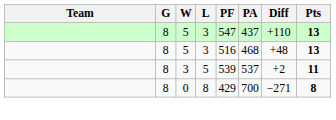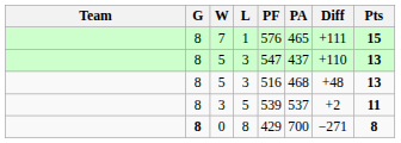 <table class="wikitable" style="text-align:center;">
 <tr>
 <th width=200>Team</th>
 <th width=20>G</th>
 <th width=20>W</th>
 <th width=20>L</th>
 <th width=20>PF</th>
 <th width=20>PA</th>
 <th width=40>Diff</th>
 <th width=40>Pts</th>
+</tr>
+<tr style="background:#cfc;">
+<td Style = "text-align:left;"></td>
+<td>8</td>
+<td>7</td>
+<td>1</td>
+<td>576</td>
+<td>465</td>
+<td>+111</td>
+<td><strong>15</strong></td>
 </tr>
 <tr style="background:#cfc;">
 <td Style = "text-align:left;"></td>
 <td>8</td>
 <td>5</td>
 <td>3</td>
 <td>547</td>
 <td>437</td>
 <td>+110</td>
 <td><strong>13</strong></td>
 </tr>
 <tr>
 <td Style = "text-align:left;"></td>
 <td>8</td>
 <td>5</td>
 <td>3</td>
 <td>516</td>
 <td>468</td>
 <td>+48</td>
 <td><strong>13</strong></td>
 </tr>
 <tr>
 <td Style = "text-align:left;"></td>
 <td>8</td>
 <td>3</td>
 <td>5</td>
 <td>539</td>
 <td>537</td>
 <td>+2</td>
 <td><strong>11</strong></td>
 </tr>
 <tr>
 <td Style = "text-align:left;"></td>
-<td>8</td>
+<td><strong>8</strong></td>
 <td>0</td>
 <td>8</td>
 <td>429</td>
 <td>700</td>
 <td>−271</td>
 <td><strong>8</strong></td>
 </tr>
 </table>
